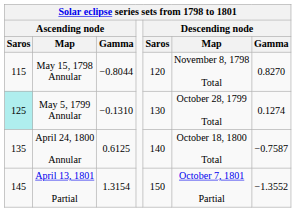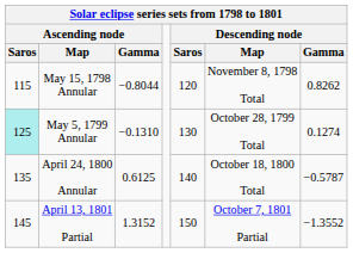 <table class="wikitable mw-collapsible mw-collapsed">
 <tr>
 <th class="nowrap" colspan="7"><a href='#'>Solar eclipse</a> series sets from 1798 to 1801</th>
 </tr>
 <tr>
 <th scope="col" colspan="3">Ascending node</th>
 <td rowspan="6"> </td>
 <th scope="col" colspan="3">Descending node</th>
 </tr>
 <tr style="text-align: center;">
 <th scope="col">Saros</th>
 <th scope="col">Map</th>
 <th scope="col">Gamma</th>
 <th scope="col">Saros</th>
 <th scope="col">Map</th>
 <th scope="col">Gamma</th>
 </tr>
 <tr style="text-align: center;">
 <td>115</td>
 <td>May 15, 1798<br>Annular</td>
 <td>−0.8044</td>
 <td>120</td>
 <td>November 8, 1798<br><br>Total</td>
-<td>0.8270</td>
+<td>0.8262</td>
 </tr>
 <tr style="text-align: center;">
 <td style="background: paleturquoise;">125</td>
 <td>May 5, 1799<br>Annular</td>
 <td>−0.1310</td>
 <td>130</td>
 <td>October 28, 1799<br><br>Total</td>
 <td>0.1274</td>
 </tr>
 <tr style="text-align: center;">
 <td>135</td>
 <td>April 24, 1800<br><br>Annular</td>
 <td>0.6125</td>
 <td>140</td>
 <td>October 18, 1800<br><br>Total</td>
-<td>−0.7587</td>
+<td>−0.5787</td>
 </tr>
 <tr style="text-align: center;">
 <td>145</td>
 <td><a href='#'>April 13, 1801</a><br><br>Partial</td>
-<td>1.3154</td>
+<td>1.3152</td>
 <td>150</td>
 <td><a href='#'>October 7, 1801</a><br><br>Partial</td>
 <td>−1.3552</td>
 </tr>
 </table>
